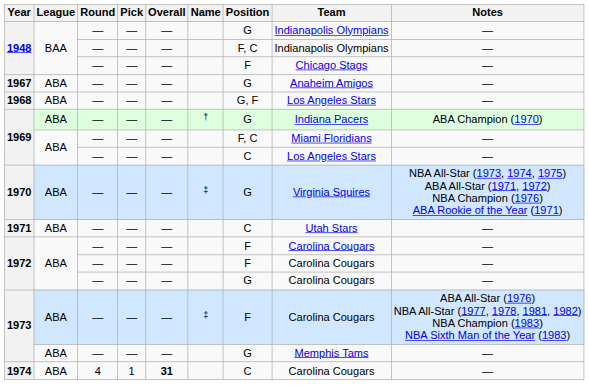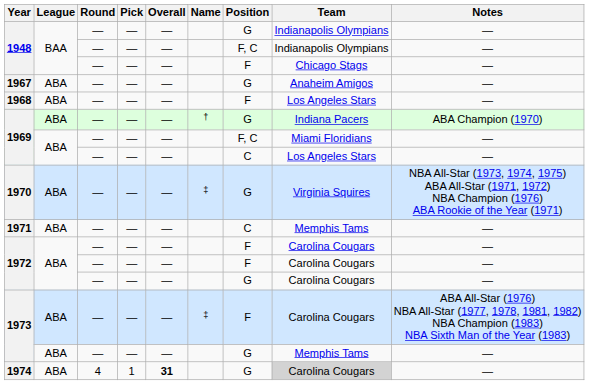 <table class="wikitable sortable plainrowheaders">
 <tr>
 <th scope="col">Year</th>
 <th scope="col">League</th>
 <th scope="col">Round</th>
 <th scope="col">Pick</th>
 <th scope="col">Overall</th>
 <th scope="col">Name</th>
 <th scope="col">Position</th>
 <th scope="col">Team</th>
 <th scope="col">Notes</th>
 </tr>
 <tr>
 <th scope="row" style="text-align:center;" rowspan="3"><a href='#'>1948</a></th>
 <td scope="row" style="text-align:center;" rowspan="3">BAA</td>
 <td style="text-align:center;">—</td>
 <td style="text-align:center;">—</td>
 <td style="text-align:center;">—</td>
 <td style="text-align:center;"></td>
 <td style="text-align:center;">G</td>
 <td style="text-align:center;"><a href='#'>Indianapolis Olympians</a></td>
 <td style="text-align:center;">—</td>
 </tr>
 <tr>
 <td style="text-align:center;">—</td>
 <td style="text-align:center;">—</td>
 <td style="text-align:center;">—</td>
 <td style="text-align:center;"></td>
 <td style="text-align:center;">F, C</td>
 <td style="text-align:center;">Indianapolis Olympians</td>
 <td style="text-align:center;">—</td>
 </tr>
 <tr>
 <td style="text-align:center;">—</td>
 <td style="text-align:center;">—</td>
 <td style="text-align:center;">—</td>
 <td style="text-align:center;"></td>
 <td style="text-align:center;">F</td>
 <td style="text-align:center;"><a href='#'>Chicago Stags</a></td>
 <td style="text-align:center;">—</td>
 </tr>
 <tr>
 <th scope="row" style="text-align:center;" rowspan="1">1967</th>
 <td style="text-align:center;">ABA</td>
 <td style="text-align:center;">—</td>
 <td style="text-align:center;">—</td>
 <td style="text-align:center;">—</td>
 <td style="text-align:center;"></td>
 <td style="text-align:center;">G</td>
 <td style="text-align:center;"><a href='#'>Anaheim Amigos</a></td>
 <td style="text-align:center;">—</td>
 </tr>
 <tr>
 <th scope="row" style="text-align:center;" rowspan="1">1968</th>
 <td style="text-align:center;">ABA</td>
 <td style="text-align:center;">—</td>
 <td style="text-align:center;">—</td>
 <td style="text-align:center;">—</td>
 <td style="text-align:center;"></td>
-<td style="text-align:center;">G, F</td>
+<td style="text-align:center;">F</td>
 <td style="text-align:center;"><a href='#'>Los Angeles Stars</a></td>
 <td style="text-align:center;">—</td>
 </tr>
 <tr style="background:#dfd;">
 <th scope="row" style="text-align:center;" rowspan="3">1969</th>
 <td style="text-align:center;">ABA</td>
 <td style="text-align:center;">—</td>
 <td style="text-align:center;">—</td>
 <td style="text-align:center;">—</td>
 <td style="text-align:center;"><sup>†</sup></td>
 <td style="text-align:center;">G</td>
 <td style="text-align:center;"><a href='#'>Indiana Pacers</a></td>
 <td style="text-align:center;"> ABA Champion (<a href='#'>1970</a>)</td>
 </tr>
 <tr>
 <td scope="row" style="text-align:center;" rowspan="2">ABA</td>
 <td style="text-align:center;">—</td>
 <td style="text-align:center;">—</td>
 <td style="text-align:center;">—</td>
 <td style="text-align:center;"></td>
 <td style="text-align:center;">F, C</td>
 <td style="text-align:center;"><a href='#'>Miami Floridians</a></td>
 <td style="text-align:center;">—</td>
 </tr>
 <tr>
 <td style="text-align:center;">—</td>
 <td style="text-align:center;">—</td>
 <td style="text-align:center;">—</td>
 <td style="text-align:center;"></td>
 <td style="text-align:center;">C</td>
 <td style="text-align:center;"><a href='#'>Los Angeles Stars</a></td>
 <td style="text-align:center;">—</td>
 </tr>
 <tr style="background:#d0e7ff;">
 <th scope="row" style="text-align:center;" rowspan="1">1970</th>
 <td style="text-align:center;">ABA</td>
 <td style="text-align:center;">—</td>
 <td style="text-align:center;">—</td>
 <td style="text-align:center;">—</td>
 <td style="text-align:center;"><sup>‡</sup></td>
 <td style="text-align:center;">G</td>
 <td style="text-align:center;"><a href='#'>Virginia Squires</a></td>
 <td style="text-align:center;"> NBA All-Star (<a href='#'>1973</a>, <a href='#'>1974</a>, <a href='#'>1975</a>) <br> ABA All-Star (<a href='#'>1971</a>, <a href='#'>1972</a>) <br> NBA Champion (<a href='#'>1976</a>) <br> <a href='#'>ABA Rookie of the Year</a> (<a href='#'>1971</a>)</td>
 </tr>
 <tr>
 <th scope="row" style="text-align:center;" rowspan="1">1971</th>
 <td style="text-align:center;">ABA</td>
 <td style="text-align:center;">—</td>
 <td style="text-align:center;">—</td>
 <td style="text-align:center;">—</td>
 <td style="text-align:center;"></td>
 <td style="text-align:center;">C</td>
-<td style="text-align:center;"><a href='#'>Utah Stars</a></td>
+<td style="text-align:center;"><a href='#'>Memphis Tams</a></td>
 <td style="text-align:center;">—</td>
 </tr>
 <tr>
 <th scope="row" style="text-align:center;" rowspan="3">1972</th>
 <td scope="row" style="text-align:center;" rowspan="3">ABA</td>
 <td style="text-align:center;">—</td>
 <td style="text-align:center;">—</td>
 <td style="text-align:center;">—</td>
 <td style="text-align:center;"></td>
 <td style="text-align:center;">F</td>
 <td style="text-align:center;"><a href='#'>Carolina Cougars</a></td>
 <td style="text-align:center;">—</td>
 </tr>
 <tr>
 <td style="text-align:center;">—</td>
 <td style="text-align:center;">—</td>
 <td style="text-align:center;">—</td>
 <td style="text-align:center;"></td>
 <td style="text-align:center;">F</td>
 <td style="text-align:center;">Carolina Cougars</td>
 <td style="text-align:center;">—</td>
 </tr>
 <tr>
 <td style="text-align:center;">—</td>
 <td style="text-align:center;">—</td>
 <td style="text-align:center;">—</td>
 <td style="text-align:center;"></td>
 <td style="text-align:center;">G</td>
 <td style="text-align:center;">Carolina Cougars</td>
 <td style="text-align:center;">—</td>
 </tr>
 <tr style="background:#d0e7ff;">
 <th scope="row" style="text-align:center;" rowspan="2">1973</th>
 <td style="text-align:center;">ABA</td>
 <td style="text-align:center;">—</td>
 <td style="text-align:center;">—</td>
 <td style="text-align:center;">—</td>
 <td style="text-align:center;"><sup>‡</sup></td>
 <td style="text-align:center;">F</td>
 <td style="text-align:center;">Carolina Cougars</td>
 <td style="text-align:center;"> ABA All-Star (<a href='#'>1976</a>) <br> NBA All-Star (<a href='#'>1977</a>, <a href='#'>1978</a>, <a href='#'>1981</a>, <a href='#'>1982</a>) <br> NBA Champion (<a href='#'>1983</a>) <br> <a href='#'>NBA Sixth Man of the Year</a> (<a href='#'>1983</a>)</td>
 </tr>
 <tr>
 <td style="text-align:center;">ABA</td>
 <td style="text-align:center;">—</td>
 <td style="text-align:center;">—</td>
 <td style="text-align:center;">—</td>
 <td style="text-align:center;"></td>
 <td style="text-align:center;">G</td>
 <td style="text-align:center;"><a href='#'>Memphis Tams</a></td>
 <td style="text-align:center;">—</td>
 </tr>
 <tr>
 <th scope="row" style="text-align:center;" rowspan="1">1974</th>
 <td style="text-align:center;">ABA</td>
 <td style="text-align:center;">4</td>
 <td style="text-align:center;">1</td>
 <td style="text-align:center;"><strong>31</strong></td>
 <td style="text-align:center;"></td>
-<td style="text-align:center;">C</td>
-<td style="text-align:center;">Carolina Cougars</td>
+<td style="text-align:center;">G</td>
+<td style="background: lightgrey; text-align:center;">Carolina Cougars</td>
 <td style="text-align:center;">—</td>
 </tr>
 </table>
